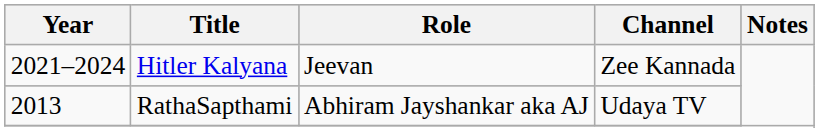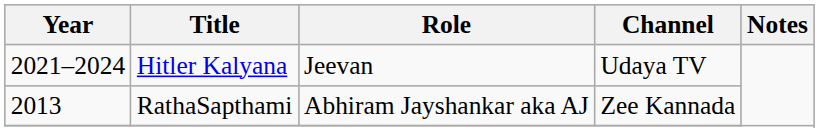 <table class="wikitable sortable">
 <tr>
 <th>Year</th>
 <th>Title</th>
 <th>Role</th>
 <th>Channel</th>
 <th>Notes</th>
 </tr>
 <tr>
 <td>2021–2024</td>
 <td><a href='#'>Hitler Kalyana</a></td>
 <td>Jeevan</td>
-<td>Zee Kannada</td>
+<td>Udaya TV</td>
 </tr>
 <tr>
 <td>2013</td>
 <td>RathaSapthami</td>
 <td>Abhiram Jayshankar aka AJ</td>
-<td>Udaya TV</td>
+<td>Zee Kannada</td>
 </tr>
 <tr>
 </tr>
 </table>
